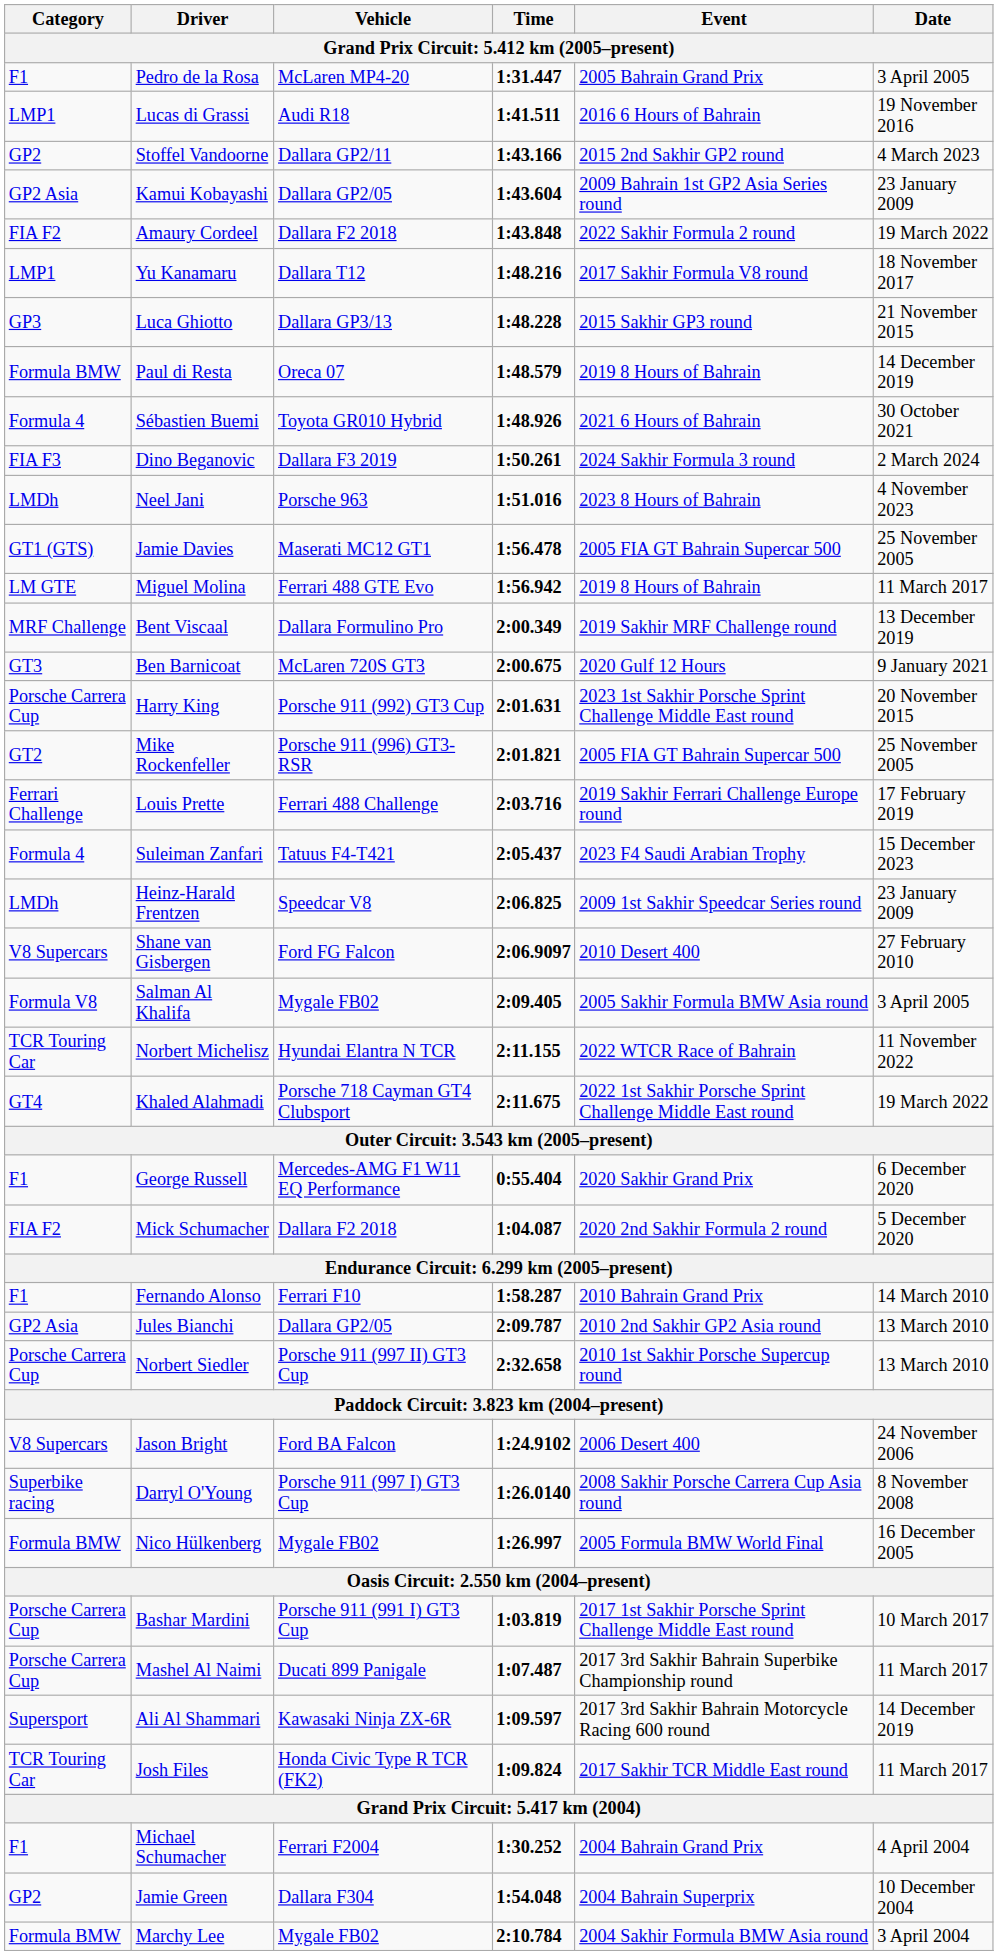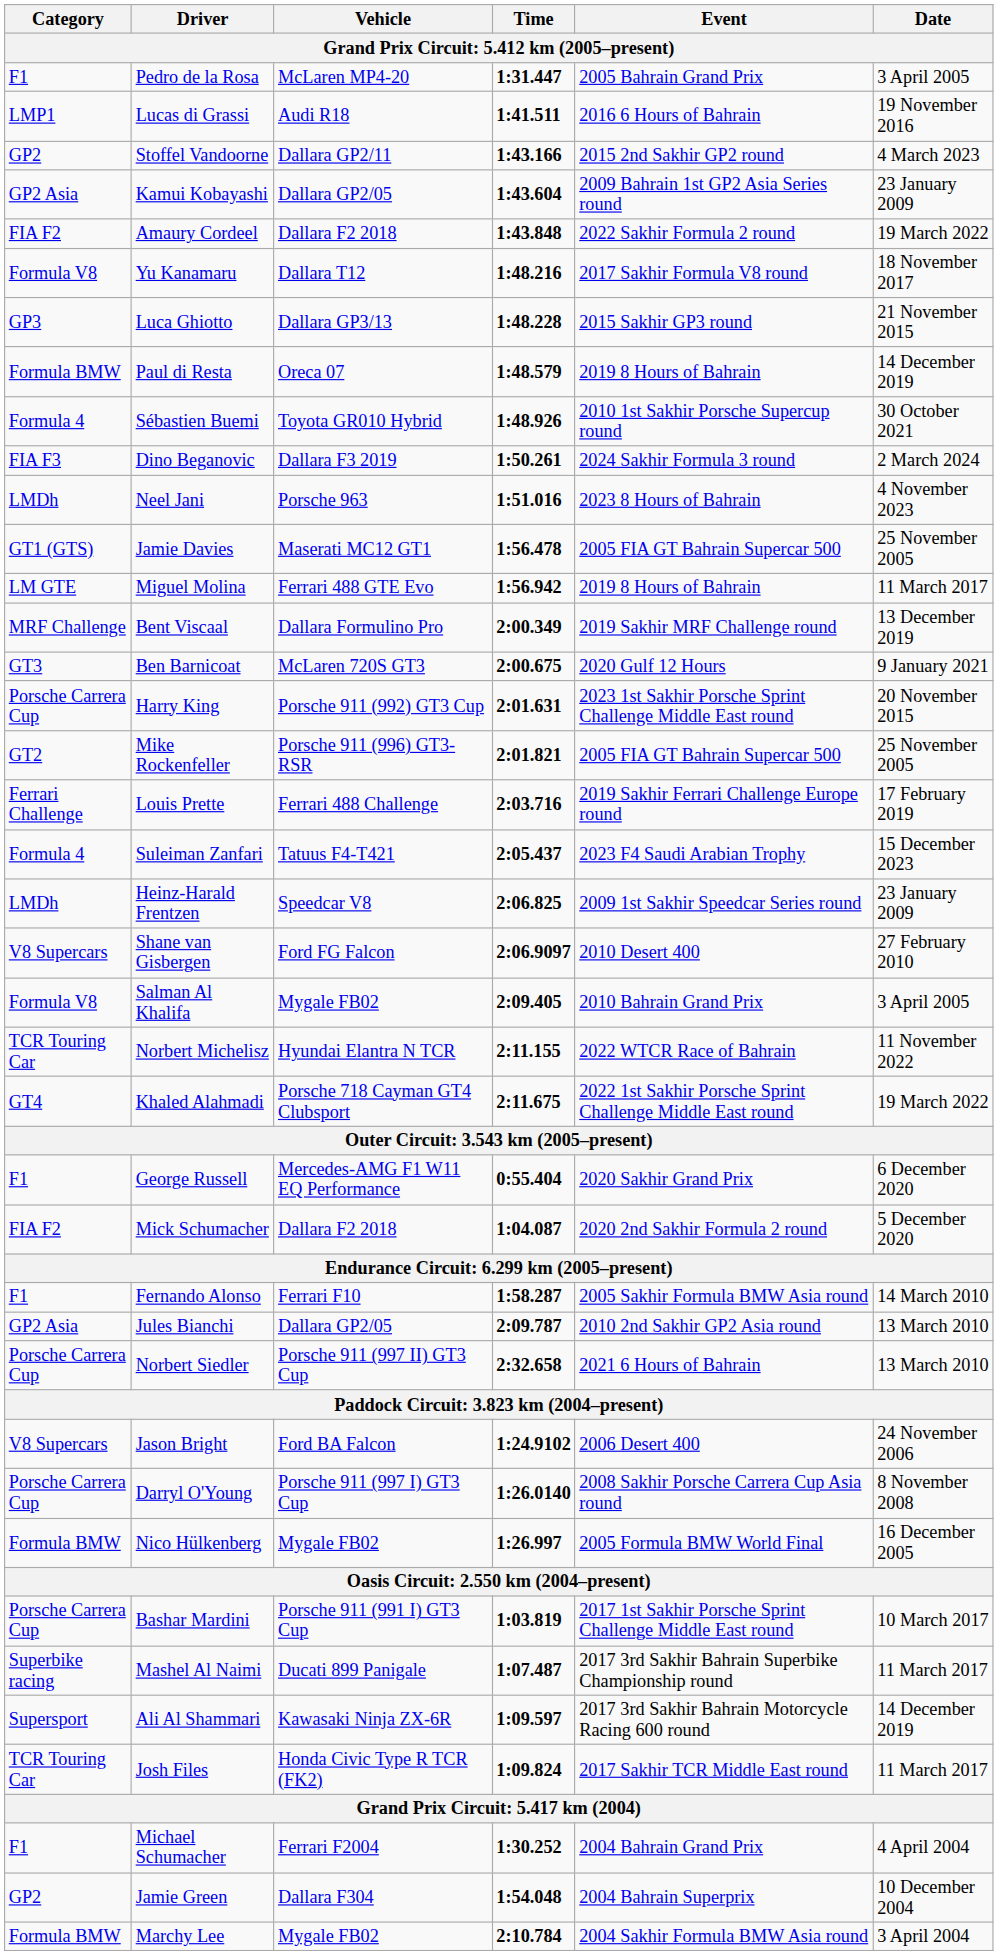 <table class="wikitable">
 <tr>
 <th>Category</th>
 <th>Driver</th>
 <th>Vehicle</th>
 <th>Time</th>
 <th>Event</th>
 <th>Date</th>
 </tr>
 <tr>
 <th colspan=6>Grand Prix Circuit: 5.412 km (2005–present)</th>
 </tr>
 <tr>
 <td><a href='#'>F1</a></td>
 <td> <a href='#'>Pedro de la Rosa</a></td>
 <td><a href='#'>McLaren MP4-20</a></td>
 <td><strong>1:31.447</strong></td>
 <td><a href='#'>2005 Bahrain Grand Prix</a></td>
 <td>3 April 2005</td>
 </tr>
 <tr>
 <td><a href='#'>LMP1</a></td>
 <td> <a href='#'>Lucas di Grassi</a></td>
 <td><a href='#'>Audi R18</a></td>
 <td><strong>1:41.511</strong></td>
 <td><a href='#'>2016 6 Hours of Bahrain</a></td>
 <td>19 November 2016</td>
 </tr>
 <tr>
 <td><a href='#'>GP2</a></td>
 <td> <a href='#'>Stoffel Vandoorne</a></td>
 <td><a href='#'>Dallara GP2/11</a></td>
 <td><strong>1:43.166</strong></td>
 <td><a href='#'>2015 2nd Sakhir GP2 round</a></td>
 <td>4 March 2023</td>
 </tr>
 <tr>
 <td><a href='#'>GP2 Asia</a></td>
 <td> <a href='#'>Kamui Kobayashi</a></td>
 <td><a href='#'>Dallara GP2/05</a></td>
 <td><strong>1:43.604</strong></td>
 <td><a href='#'>2009 Bahrain 1st GP2 Asia Series round</a></td>
 <td>23 January 2009</td>
 </tr>
 <tr>
 <td><a href='#'>FIA F2</a></td>
 <td> <a href='#'>Amaury Cordeel</a></td>
 <td><a href='#'>Dallara F2 2018</a></td>
 <td><strong>1:43.848</strong></td>
 <td><a href='#'>2022 Sakhir Formula 2 round</a></td>
 <td>19 March 2022</td>
 </tr>
 <tr>
-<td><a href='#'>LMP1</a></td>
+<td><a href='#'>Formula V8</a></td>
 <td> <a href='#'>Yu Kanamaru</a></td>
 <td><a href='#'>Dallara T12</a></td>
 <td><strong>1:48.216</strong></td>
 <td><a href='#'>2017 Sakhir Formula V8 round</a></td>
 <td>18 November 2017</td>
 </tr>
 <tr>
 <td><a href='#'>GP3</a></td>
 <td> <a href='#'>Luca Ghiotto</a></td>
 <td><a href='#'>Dallara GP3/13</a></td>
 <td><strong>1:48.228</strong></td>
 <td><a href='#'>2015 Sakhir GP3 round</a></td>
 <td>21 November 2015</td>
 </tr>
 <tr>
 <td><a href='#'>Formula BMW</a></td>
 <td> <a href='#'>Paul di Resta</a></td>
 <td><a href='#'>Oreca 07</a></td>
 <td><strong>1:48.579</strong></td>
 <td><a href='#'>2019 8 Hours of Bahrain</a></td>
 <td>14 December 2019</td>
 </tr>
 <tr>
 <td><a href='#'>Formula 4</a></td>
 <td> <a href='#'>Sébastien Buemi</a></td>
 <td><a href='#'>Toyota GR010 Hybrid</a></td>
 <td><strong>1:48.926</strong></td>
-<td><a href='#'>2021 6 Hours of Bahrain</a></td>
+<td><a href='#'>2010 1st Sakhir Porsche Supercup round</a></td>
 <td>30 October 2021</td>
 </tr>
 <tr>
 <td><a href='#'>FIA F3</a></td>
 <td> <a href='#'>Dino Beganovic</a></td>
 <td><a href='#'>Dallara F3 2019</a></td>
 <td><strong>1:50.261</strong></td>
 <td><a href='#'>2024 Sakhir Formula 3 round</a></td>
 <td>2 March 2024</td>
 </tr>
 <tr>
 <td><a href='#'>LMDh</a></td>
 <td> <a href='#'>Neel Jani</a></td>
 <td><a href='#'>Porsche 963</a></td>
 <td><strong>1:51.016</strong></td>
 <td><a href='#'>2023 8 Hours of Bahrain</a></td>
 <td>4 November 2023</td>
 </tr>
 <tr>
 <td><a href='#'>GT1 (GTS)</a></td>
 <td> <a href='#'>Jamie Davies</a></td>
 <td><a href='#'>Maserati MC12 GT1</a></td>
 <td><strong>1:56.478</strong></td>
 <td><a href='#'>2005 FIA GT Bahrain Supercar 500</a></td>
 <td>25 November 2005</td>
 </tr>
 <tr>
 <td><a href='#'>LM GTE</a></td>
 <td> <a href='#'>Miguel Molina</a></td>
 <td><a href='#'>Ferrari 488 GTE Evo</a></td>
 <td><strong>1:56.942</strong></td>
 <td><a href='#'>2019 8 Hours of Bahrain</a></td>
 <td>11 March 2017</td>
 </tr>
 <tr>
 <td><a href='#'>MRF Challenge</a></td>
 <td> <a href='#'>Bent Viscaal</a></td>
 <td><a href='#'>Dallara Formulino Pro</a></td>
 <td><strong>2:00.349</strong></td>
 <td><a href='#'>2019 Sakhir MRF Challenge round</a></td>
 <td>13 December 2019</td>
 </tr>
 <tr>
 <td><a href='#'>GT3</a></td>
 <td> <a href='#'>Ben Barnicoat</a></td>
 <td><a href='#'>McLaren 720S GT3</a></td>
 <td><strong>2:00.675</strong></td>
 <td><a href='#'>2020 Gulf 12 Hours</a></td>
 <td>9 January 2021</td>
 </tr>
 <tr>
 <td><a href='#'>Porsche Carrera Cup</a></td>
 <td> <a href='#'>Harry King</a></td>
 <td><a href='#'>Porsche 911 (992) GT3 Cup</a></td>
 <td><strong>2:01.631</strong></td>
 <td><a href='#'>2023 1st Sakhir Porsche Sprint Challenge Middle East round</a></td>
 <td>20 November 2015</td>
 </tr>
 <tr>
 <td><a href='#'>GT2</a></td>
 <td> <a href='#'>Mike Rockenfeller</a></td>
 <td><a href='#'>Porsche 911 (996) GT3-RSR</a></td>
 <td><strong>2:01.821</strong></td>
 <td><a href='#'>2005 FIA GT Bahrain Supercar 500</a></td>
 <td>25 November 2005</td>
 </tr>
 <tr>
 <td><a href='#'>Ferrari Challenge</a></td>
 <td> <a href='#'>Louis Prette</a></td>
 <td><a href='#'>Ferrari 488 Challenge</a></td>
 <td><strong>2:03.716</strong></td>
 <td><a href='#'>2019 Sakhir Ferrari Challenge Europe round</a></td>
 <td>17 February 2019</td>
 </tr>
 <tr>
 <td><a href='#'>Formula 4</a></td>
 <td> <a href='#'>Suleiman Zanfari</a></td>
 <td><a href='#'>Tatuus F4-T421</a></td>
 <td><strong>2:05.437</strong></td>
 <td><a href='#'>2023 F4 Saudi Arabian Trophy</a></td>
 <td>15 December 2023</td>
 </tr>
 <tr>
 <td><a href='#'>LMDh</a></td>
 <td> <a href='#'>Heinz-Harald Frentzen</a></td>
 <td><a href='#'>Speedcar V8</a></td>
 <td><strong>2:06.825</strong></td>
 <td><a href='#'>2009 1st Sakhir Speedcar Series round</a></td>
 <td>23 January 2009</td>
 </tr>
 <tr>
 <td><a href='#'>V8 Supercars</a></td>
 <td> <a href='#'>Shane van Gisbergen</a></td>
 <td><a href='#'>Ford FG Falcon</a></td>
 <td><strong>2:06.9097</strong></td>
 <td><a href='#'>2010 Desert 400</a></td>
 <td>27 February 2010</td>
 </tr>
 <tr>
 <td><a href='#'>Formula V8</a></td>
 <td> <a href='#'>Salman Al Khalifa</a></td>
 <td><a href='#'>Mygale FB02</a></td>
 <td><strong>2:09.405</strong></td>
-<td><a href='#'>2005 Sakhir Formula BMW Asia round</a></td>
+<td><a href='#'>2010 Bahrain Grand Prix</a></td>
 <td>3 April 2005</td>
 </tr>
 <tr>
 <td><a href='#'>TCR Touring Car</a></td>
 <td> <a href='#'>Norbert Michelisz</a></td>
 <td><a href='#'>Hyundai Elantra N TCR</a></td>
 <td><strong>2:11.155</strong></td>
 <td><a href='#'>2022 WTCR Race of Bahrain</a></td>
 <td>11 November 2022</td>
 </tr>
 <tr>
 <td><a href='#'>GT4</a></td>
 <td> <a href='#'>Khaled Alahmadi</a></td>
 <td><a href='#'>Porsche 718 Cayman GT4 Clubsport</a></td>
 <td><strong>2:11.675</strong></td>
 <td><a href='#'>2022 1st Sakhir Porsche Sprint Challenge Middle East round</a></td>
 <td>19 March 2022</td>
 </tr>
 <tr>
 <th colspan=6>Outer Circuit: 3.543 km (2005–present)</th>
 </tr>
 <tr>
 <td><a href='#'>F1</a></td>
 <td> <a href='#'>George Russell</a></td>
 <td><a href='#'>Mercedes-AMG F1 W11 EQ Performance</a></td>
 <td><strong>0:55.404</strong></td>
 <td><a href='#'>2020 Sakhir Grand Prix</a></td>
 <td>6 December 2020</td>
 </tr>
 <tr>
 <td><a href='#'>FIA F2</a></td>
 <td> <a href='#'>Mick Schumacher</a></td>
 <td><a href='#'>Dallara F2 2018</a></td>
 <td><strong>1:04.087</strong></td>
 <td><a href='#'>2020 2nd Sakhir Formula 2 round</a></td>
 <td>5 December 2020</td>
 </tr>
 <tr>
 <th colspan=6>Endurance Circuit: 6.299 km (2005–present)</th>
 </tr>
 <tr>
 <td><a href='#'>F1</a></td>
 <td> <a href='#'>Fernando Alonso</a></td>
 <td><a href='#'>Ferrari F10</a></td>
 <td><strong>1:58.287</strong></td>
-<td><a href='#'>2010 Bahrain Grand Prix</a></td>
+<td><a href='#'>2005 Sakhir Formula BMW Asia round</a></td>
 <td>14 March 2010</td>
 </tr>
 <tr>
 <td><a href='#'>GP2 Asia</a></td>
 <td> <a href='#'>Jules Bianchi</a></td>
 <td><a href='#'>Dallara GP2/05</a></td>
 <td><strong>2:09.787</strong></td>
 <td><a href='#'>2010 2nd Sakhir GP2 Asia round</a></td>
 <td>13 March 2010</td>
 </tr>
 <tr>
 <td><a href='#'>Porsche Carrera Cup</a></td>
 <td> <a href='#'>Norbert Siedler</a></td>
 <td><a href='#'>Porsche 911 (997 II) GT3 Cup</a></td>
 <td><strong>2:32.658</strong></td>
-<td><a href='#'>2010 1st Sakhir Porsche Supercup round</a></td>
+<td><a href='#'>2021 6 Hours of Bahrain</a></td>
 <td>13 March 2010</td>
 </tr>
 <tr>
 <th colspan=6>Paddock Circuit: 3.823 km (2004–present)</th>
 </tr>
 <tr>
 <td><a href='#'>V8 Supercars</a></td>
 <td> <a href='#'>Jason Bright</a></td>
 <td><a href='#'>Ford BA Falcon</a></td>
 <td><strong>1:24.9102</strong></td>
 <td><a href='#'>2006 Desert 400</a></td>
 <td>24 November 2006</td>
 </tr>
 <tr>
-<td><a href='#'>Superbike racing</a></td>
+<td><a href='#'>Porsche Carrera Cup</a></td>
 <td> <a href='#'>Darryl O'Young</a></td>
 <td><a href='#'>Porsche 911 (997 I) GT3 Cup</a></td>
 <td><strong>1:26.0140</strong></td>
 <td><a href='#'>2008 Sakhir Porsche Carrera Cup Asia round</a></td>
 <td>8 November 2008</td>
 </tr>
 <tr>
 <td><a href='#'>Formula BMW</a></td>
 <td> <a href='#'>Nico Hülkenberg</a></td>
 <td><a href='#'>Mygale FB02</a></td>
 <td><strong>1:26.997</strong></td>
 <td><a href='#'>2005 Formula BMW World Final</a></td>
 <td>16 December 2005</td>
 </tr>
 <tr>
 <th colspan=6>Oasis Circuit: 2.550 km (2004–present)</th>
 </tr>
 <tr>
 <td><a href='#'>Porsche Carrera Cup</a></td>
 <td> <a href='#'>Bashar Mardini</a></td>
 <td><a href='#'>Porsche 911 (991 I) GT3 Cup</a></td>
 <td><strong>1:03.819</strong></td>
 <td><a href='#'>2017 1st Sakhir Porsche Sprint Challenge Middle East round</a></td>
 <td>10 March 2017</td>
 </tr>
 <tr>
-<td><a href='#'>Porsche Carrera Cup</a></td>
+<td><a href='#'>Superbike racing</a></td>
 <td> <a href='#'>Mashel Al Naimi</a></td>
 <td><a href='#'>Ducati 899 Panigale</a></td>
 <td><strong>1:07.487</strong></td>
 <td>2017 3rd Sakhir Bahrain Superbike Championship round</td>
 <td>11 March 2017</td>
 </tr>
 <tr>
 <td><a href='#'>Supersport</a></td>
 <td> <a href='#'>Ali Al Shammari</a></td>
 <td><a href='#'>Kawasaki Ninja ZX-6R</a></td>
 <td><strong>1:09.597</strong></td>
 <td>2017 3rd Sakhir Bahrain Motorcycle Racing 600 round</td>
 <td>14 December 2019</td>
 </tr>
 <tr>
 <td><a href='#'>TCR Touring Car</a></td>
 <td> <a href='#'>Josh Files</a></td>
 <td><a href='#'>Honda Civic Type R TCR (FK2)</a></td>
 <td><strong>1:09.824</strong></td>
 <td><a href='#'>2017 Sakhir TCR Middle East round</a></td>
 <td>11 March 2017</td>
 </tr>
 <tr>
 <th colspan=6>Grand Prix Circuit: 5.417 km (2004)</th>
 </tr>
 <tr>
 <td><a href='#'>F1</a></td>
 <td> <a href='#'>Michael Schumacher</a></td>
 <td><a href='#'>Ferrari F2004</a></td>
 <td><strong>1:30.252</strong></td>
 <td><a href='#'>2004 Bahrain Grand Prix</a></td>
 <td>4 April 2004</td>
 </tr>
 <tr>
 <td><a href='#'>GP2</a></td>
 <td> <a href='#'>Jamie Green</a></td>
 <td><a href='#'>Dallara F304</a></td>
 <td><strong>1:54.048</strong></td>
 <td><a href='#'>2004 Bahrain Superprix</a></td>
 <td>10 December 2004</td>
 </tr>
 <tr>
 <td><a href='#'>Formula BMW</a></td>
 <td> <a href='#'>Marchy Lee</a></td>
 <td><a href='#'>Mygale FB02</a></td>
 <td><strong>2:10.784</strong></td>
 <td><a href='#'>2004 Sakhir Formula BMW Asia round</a></td>
 <td>3 April 2004</td>
 </tr>
 <tr>
 </tr>
 </table>
